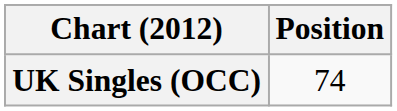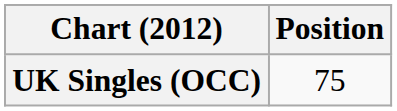 <table class="wikitable plainrowheaders" style="text-align:center">
 <tr>
 <th scope="col">Chart (2012)</th>
 <th scope="col">Position</th>
 </tr>
 <tr>
 <th scope="row">UK Singles (OCC)</th>
-<td>74</td>
+<td>75</td>
 </tr>
 </table>
